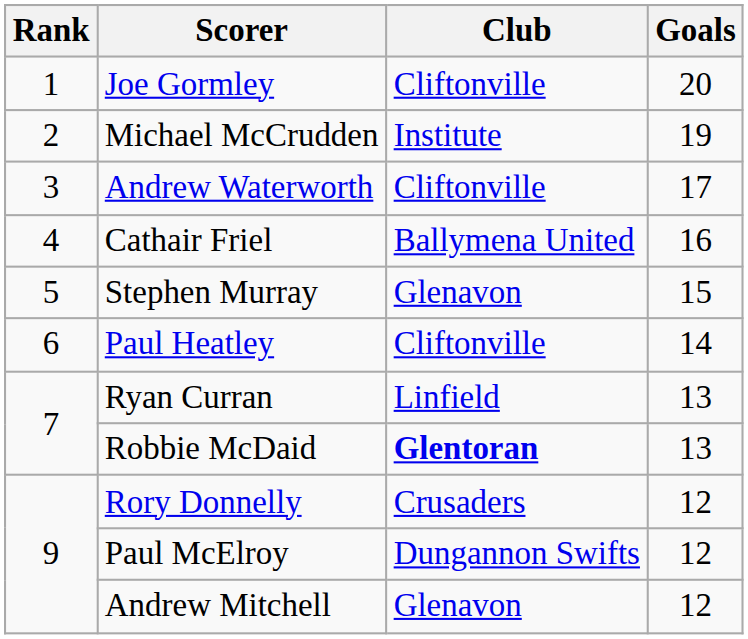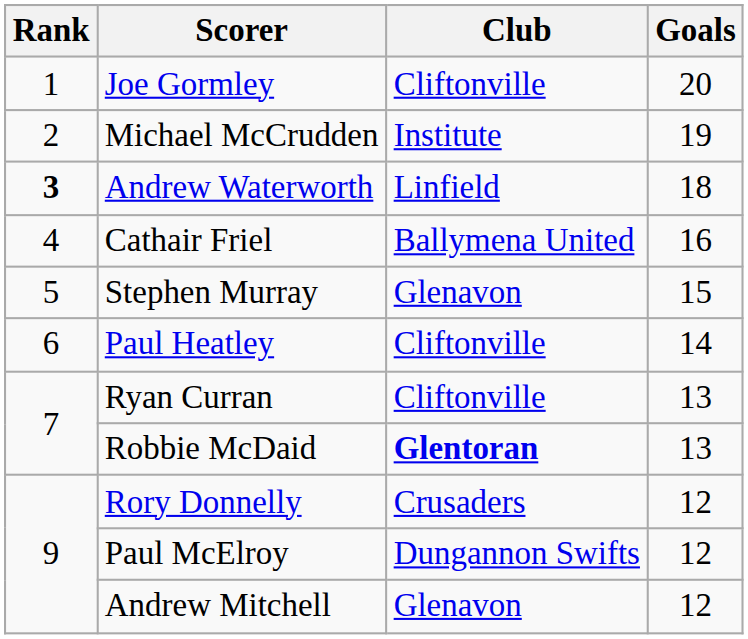 <table class="wikitable" style="text-align:center">
 <tr>
 <th>Rank</th>
 <th>Scorer</th>
 <th>Club</th>
 <th>Goals</th>
 </tr>
 <tr>
 <td>1</td>
 <td align="left"> <a href='#'>Joe Gormley</a></td>
 <td align="left"><a href='#'>Cliftonville</a></td>
 <td>20</td>
 </tr>
 <tr>
 <td>2</td>
 <td align="left"> Michael McCrudden</td>
 <td align="left"><a href='#'>Institute</a></td>
 <td>19</td>
 </tr>
 <tr>
-<td>3</td>
+<td><strong>3</strong></td>
 <td align="left"> <a href='#'>Andrew Waterworth</a></td>
-<td align="left"><a href='#'>Cliftonville</a></td>
-<td>17</td>
+<td align="left"><a href='#'>Linfield</a></td>
+<td>18</td>
 </tr>
 <tr>
 <td>4</td>
 <td align="left"> Cathair Friel</td>
 <td align="left"><a href='#'>Ballymena United</a></td>
 <td>16</td>
 </tr>
 <tr>
 <td>5</td>
 <td align="left"> Stephen Murray</td>
 <td align="left"><a href='#'>Glenavon</a></td>
 <td>15</td>
 </tr>
 <tr>
 <td>6</td>
 <td align="left"> <a href='#'>Paul Heatley</a></td>
 <td align="left"><a href='#'>Cliftonville</a></td>
 <td>14</td>
 </tr>
 <tr>
 <td rowspan="2">7</td>
 <td align="left"> Ryan Curran</td>
-<td align="left"><a href='#'>Linfield</a></td>
+<td align="left"><a href='#'>Cliftonville</a></td>
 <td>13</td>
 </tr>
 <tr>
 <td align="left"> Robbie McDaid</td>
 <td align="left"><strong><a href='#'>Glentoran</a></strong></td>
 <td>13</td>
 </tr>
 <tr>
 <td rowspan="3">9</td>
 <td align="left"> <a href='#'>Rory Donnelly</a></td>
 <td align="left"><a href='#'>Crusaders</a></td>
 <td>12</td>
 </tr>
 <tr>
 <td align="left"> Paul McElroy</td>
 <td align="left"><a href='#'>Dungannon Swifts</a></td>
 <td>12</td>
 </tr>
 <tr>
 <td align="left"> Andrew Mitchell</td>
 <td align="left"><a href='#'>Glenavon</a></td>
 <td>12</td>
 </tr>
 </table>
